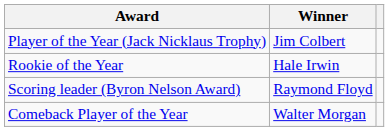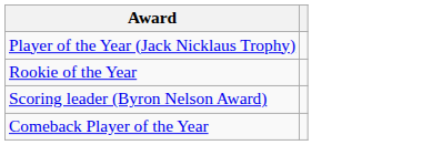 <table class="wikitable">
 <tr>
 <th>Award</th>
-<th>Winner</th>
 <th></th>
 </tr>
 <tr>
 <td><a href='#'>Player of the Year (Jack Nicklaus Trophy)</a></td>
-<td> <a href='#'>Jim Colbert</a></td>
 <td></td>
 </tr>
 <tr>
 <td><a href='#'>Rookie of the Year</a></td>
-<td> <a href='#'>Hale Irwin</a></td>
 <td></td>
 </tr>
 <tr>
 <td><a href='#'>Scoring leader (Byron Nelson Award)</a></td>
-<td> <a href='#'>Raymond Floyd</a></td>
 <td></td>
 </tr>
 <tr>
 <td><a href='#'>Comeback Player of the Year</a></td>
-<td> <a href='#'>Walter Morgan</a></td>
 <td></td>
 </tr>
 </table>
